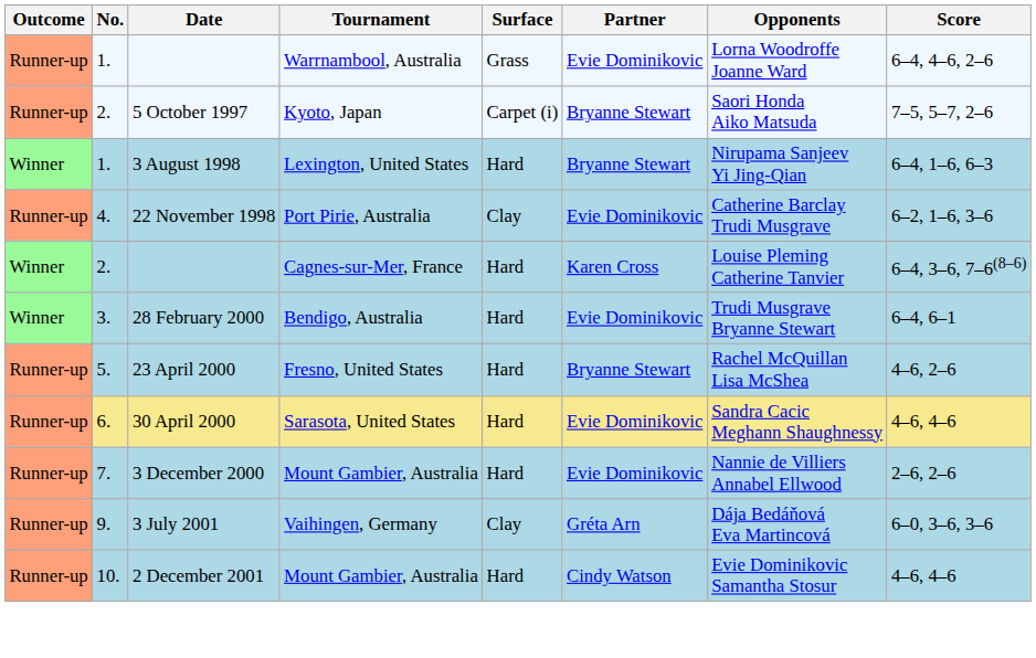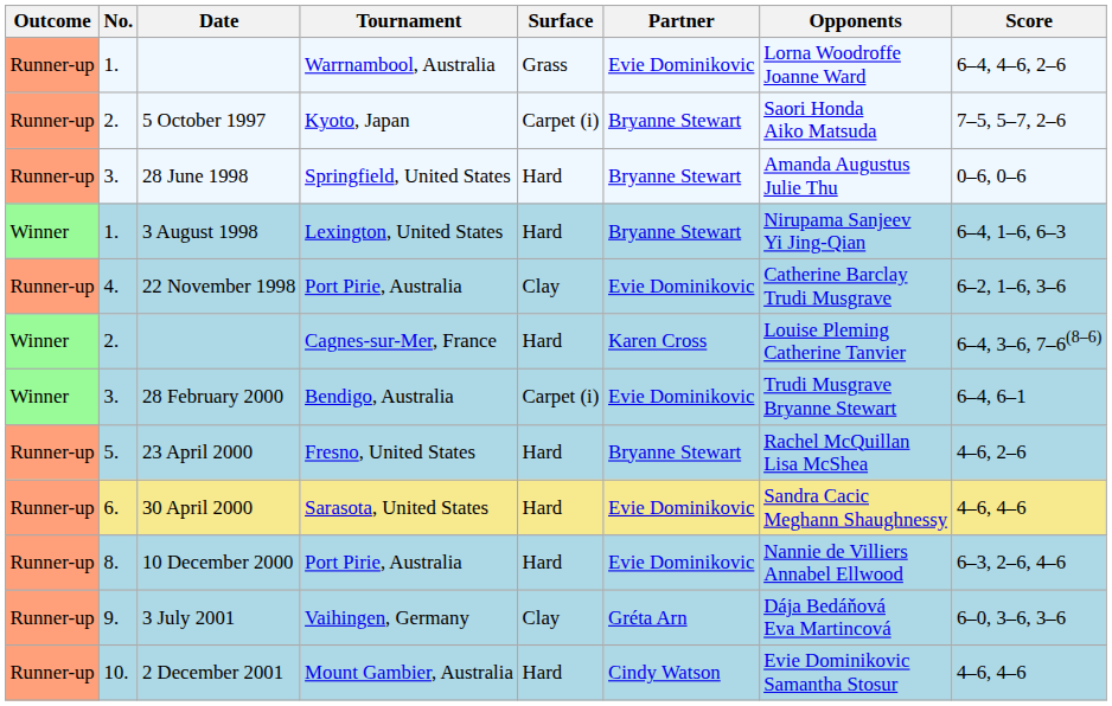 <table class="sortable wikitable" style="font-size:97%;">
 <tr>
 <th>Outcome</th>
 <th>No.</th>
 <th>Date</th>
 <th>Tournament</th>
 <th>Surface</th>
 <th>Partner</th>
 <th>Opponents</th>
 <th>Score</th>
 </tr>
 <tr style="background:#f0f8ff;">
 <td bgcolor=FFA07A>Runner-up</td>
 <td>1.</td>
 <td></td>
 <td><a href='#'>Warrnambool</a>, Australia</td>
 <td>Grass</td>
 <td> <a href='#'>Evie Dominikovic</a></td>
 <td> <a href='#'>Lorna Woodroffe</a> <br>  <a href='#'>Joanne Ward</a></td>
 <td>6–4, 4–6, 2–6</td>
 </tr>
 <tr style="background:#f0f8ff;">
 <td bgcolor="FFA07A">Runner-up</td>
 <td>2.</td>
 <td>5 October 1997</td>
 <td><a href='#'>Kyoto</a>, Japan</td>
 <td>Carpet (i)</td>
 <td> <a href='#'>Bryanne Stewart</a></td>
 <td> <a href='#'>Saori Honda</a> <br>  <a href='#'>Aiko Matsuda</a></td>
 <td>7–5, 5–7, 2–6</td>
+</tr>
+<tr bgcolor="#f0f8ff">
+<td bgcolor="FFA07A">Runner-up</td>
+<td>3.</td>
+<td>28 June 1998</td>
+<td><a href='#'>Springfield</a>, United States</td>
+<td>Hard</td>
+<td> <a href='#'>Bryanne Stewart</a></td>
+<td> <a href='#'>Amanda Augustus</a><br>  <a href='#'>Julie Thu</a></td>
+<td>0–6, 0–6</td>
 </tr>
 <tr style="background:lightblue;">
 <td bgcolor=98FB98>Winner</td>
 <td>1.</td>
 <td>3 August 1998</td>
 <td><a href='#'>Lexington</a>, United States</td>
 <td>Hard</td>
 <td> <a href='#'>Bryanne Stewart</a></td>
 <td> <a href='#'>Nirupama Sanjeev</a> <br>  <a href='#'>Yi Jing-Qian</a></td>
 <td>6–4, 1–6, 6–3</td>
 </tr>
 <tr style="background:lightblue;">
 <td bgcolor="FFA07A">Runner-up</td>
 <td>4.</td>
 <td>22 November 1998</td>
 <td><a href='#'>Port Pirie</a>, Australia</td>
 <td>Clay</td>
 <td> <a href='#'>Evie Dominikovic</a></td>
 <td> <a href='#'>Catherine Barclay</a> <br>  <a href='#'>Trudi Musgrave</a></td>
 <td>6–2, 1–6, 3–6</td>
 </tr>
 <tr bgcolor=lightblue>
 <td bgcolor=98FB98>Winner</td>
 <td>2.</td>
 <td></td>
 <td><a href='#'>Cagnes-sur-Mer</a>, France</td>
 <td>Hard</td>
 <td> <a href='#'>Karen Cross</a></td>
 <td> <a href='#'>Louise Pleming</a><br> <a href='#'>Catherine Tanvier</a></td>
 <td>6–4, 3–6, 7–6<sup>(8–6)</sup></td>
 </tr>
 <tr style="background:lightblue;">
 <td bgcolor=98FB98>Winner</td>
 <td>3.</td>
 <td>28 February 2000</td>
 <td><a href='#'>Bendigo</a>, Australia</td>
-<td>Hard</td>
+<td>Carpet (i)</td>
 <td> <a href='#'>Evie Dominikovic</a></td>
 <td> <a href='#'>Trudi Musgrave</a> <br>  <a href='#'>Bryanne Stewart</a></td>
 <td>6–4, 6–1</td>
 </tr>
 <tr style="background:lightblue;">
 <td bgcolor="FFA07A">Runner-up</td>
 <td>5.</td>
 <td>23 April 2000</td>
 <td><a href='#'>Fresno</a>, United States</td>
 <td>Hard</td>
 <td> <a href='#'>Bryanne Stewart</a></td>
 <td> <a href='#'>Rachel McQuillan</a> <br>  <a href='#'>Lisa McShea</a></td>
 <td>4–6, 2–6</td>
 </tr>
 <tr style="background:#f7e98e;">
 <td bgcolor="FFA07A">Runner-up</td>
 <td>6.</td>
 <td>30 April 2000</td>
 <td><a href='#'>Sarasota</a>, United States</td>
 <td>Hard</td>
 <td> <a href='#'>Evie Dominikovic</a></td>
 <td> <a href='#'>Sandra Cacic</a> <br>  <a href='#'>Meghann Shaughnessy</a></td>
 <td>4–6, 4–6</td>
 </tr>
 <tr style="background:lightblue;">
 <td bgcolor="FFA07A">Runner-up</td>
-<td>7.</td>
-<td>3 December 2000</td>
-<td><a href='#'>Mount Gambier</a>, Australia</td>
+<td>8.</td>
+<td>10 December 2000</td>
+<td><a href='#'>Port Pirie</a>, Australia</td>
 <td>Hard</td>
 <td> <a href='#'>Evie Dominikovic</a></td>
 <td> <a href='#'>Nannie de Villiers</a> <br>  <a href='#'>Annabel Ellwood</a></td>
-<td>2–6, 2–6</td>
+<td>6–3, 2–6, 4–6</td>
 </tr>
 <tr style="background:lightblue;">
 <td bgcolor="FFA07A">Runner-up</td>
 <td>9.</td>
 <td>3 July 2001</td>
 <td><a href='#'>Vaihingen</a>, Germany</td>
 <td>Clay</td>
 <td> <a href='#'>Gréta Arn</a></td>
 <td> <a href='#'>Dája Bedáňová</a> <br>  <a href='#'>Eva Martincová</a></td>
 <td>6–0, 3–6, 3–6</td>
 </tr>
 <tr style="background:lightblue;">
 <td bgcolor="FFA07A">Runner-up</td>
 <td>10.</td>
 <td>2 December 2001</td>
 <td><a href='#'>Mount Gambier</a>, Australia</td>
 <td>Hard</td>
 <td> <a href='#'>Cindy Watson</a></td>
 <td> <a href='#'>Evie Dominikovic</a> <br>  <a href='#'>Samantha Stosur</a></td>
 <td>4–6, 4–6</td>
 </tr>
 </table>
